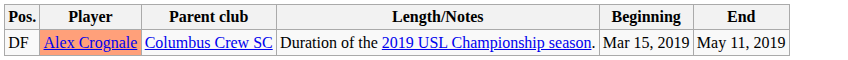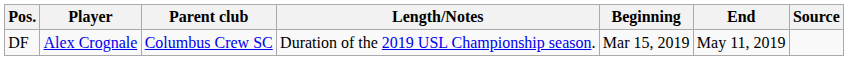 <table class="wikitable sortable" style="text-align: left">
 <tr>
 <th><strong>Pos.</strong></th>
 <th><strong>Player</strong></th>
 <th><strong>Parent club</strong></th>
 <th><strong>Length/Notes</strong></th>
 <th><strong>Beginning</strong></th>
 <th><strong>End</strong></th>
+<th><strong>Source</strong></th>
 </tr>
 <tr>
 <td>DF</td>
-<td style="background: lightsalmon;"> <a href='#'>Alex Crognale</a></td>
+<td> <a href='#'>Alex Crognale</a></td>
 <td> <a href='#'>Columbus Crew SC</a></td>
 <td>Duration of the <a href='#'>2019 USL Championship season</a>.</td>
 <td>Mar 15, 2019</td>
 <td>May 11, 2019</td>
+<td align=center></td>
 </tr>
 </table>
